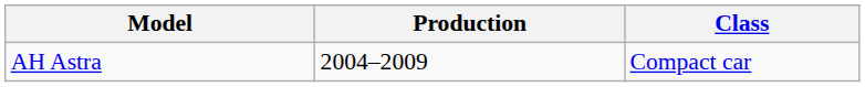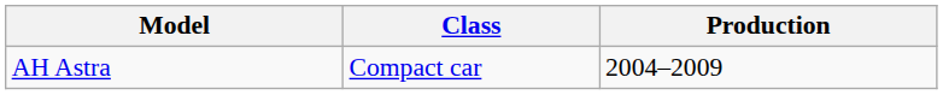 <table class="wikitable">
 <tr>
 <th style="width:200px;">Model</th>
+<th style="width:150px;"><a href='#'>Class</a></th>
 <th style="width:200px;">Production</th>
-<th style="width:150px;"><a href='#'>Class</a></th>
 </tr>
 <tr>
 <td valign="top"><a href='#'>AH Astra</a></td>
+<td valign="top"><a href='#'>Compact car</a></td>
 <td valign="top">2004–2009</td>
-<td valign="top"><a href='#'>Compact car</a></td>
 </tr>
 </table>
